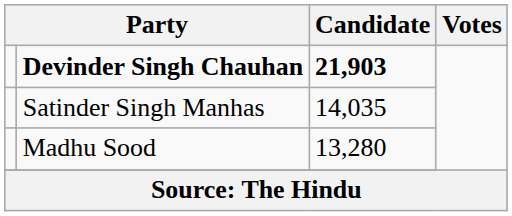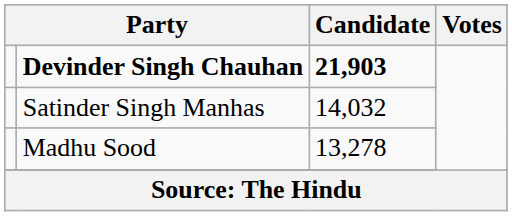 <table class="wikitable sortable">
 <tr>
 <th colspan="2">Party</th>
 <th colspan="1">Candidate</th>
 <th colspan="1">Votes</th>
 </tr>
 <tr>
 <td></td>
 <td><strong>Devinder Singh Chauhan</strong></td>
 <td><strong>21,903</strong></td>
 </tr>
 <tr>
 <td></td>
 <td>Satinder Singh Manhas</td>
-<td>14,035</td>
+<td>14,032</td>
 </tr>
 <tr>
 <td></td>
 <td>Madhu Sood</td>
-<td>13,280</td>
+<td>13,278</td>
 </tr>
 <tr>
 </tr>
 <tr>
 <th colspan="4">Source: The Hindu</th>
 </tr>
 </table>
